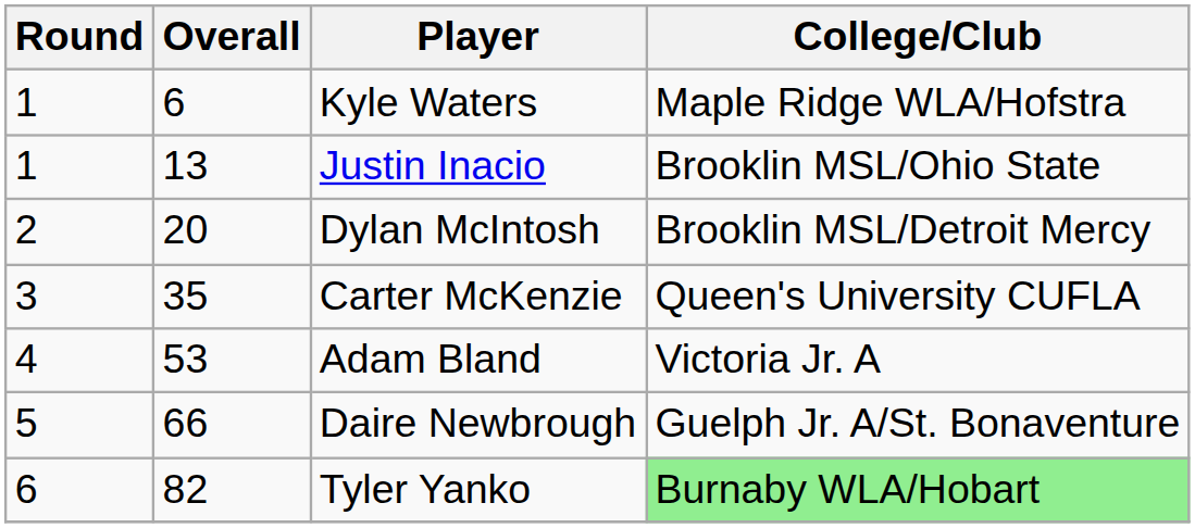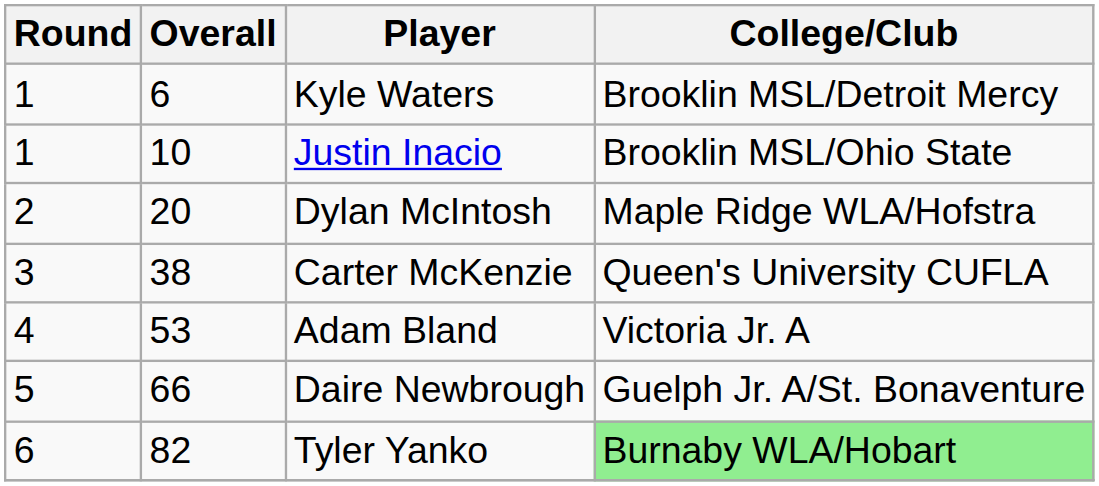 <table class="wikitable">
 <tr>
 <th>Round</th>
 <th>Overall</th>
 <th>Player</th>
 <th>College/Club</th>
 </tr>
 <tr>
 <td>1</td>
 <td>6</td>
 <td>Kyle Waters</td>
-<td>Maple Ridge WLA/Hofstra</td>
+<td>Brooklin MSL/Detroit Mercy</td>
 </tr>
 <tr>
 <td>1</td>
-<td>13</td>
+<td>10</td>
 <td><a href='#'>Justin Inacio</a></td>
 <td>Brooklin MSL/Ohio State</td>
 </tr>
 <tr>
 <td>2</td>
 <td>20</td>
 <td>Dylan McIntosh</td>
-<td>Brooklin MSL/Detroit Mercy</td>
+<td>Maple Ridge WLA/Hofstra</td>
 </tr>
 <tr>
 <td>3</td>
-<td>35</td>
+<td>38</td>
 <td>Carter McKenzie</td>
 <td>Queen's University CUFLA</td>
 </tr>
 <tr>
 <td>4</td>
 <td>53</td>
 <td>Adam Bland</td>
 <td>Victoria Jr. A</td>
 </tr>
 <tr>
 <td>5</td>
 <td>66</td>
 <td>Daire Newbrough</td>
 <td>Guelph Jr. A/St. Bonaventure</td>
 </tr>
 <tr>
 <td>6</td>
 <td>82</td>
 <td>Tyler Yanko</td>
 <td style="background: lightgreen;">Burnaby WLA/Hobart</td>
 </tr>
 <tr>
 </tr>
 </table>
